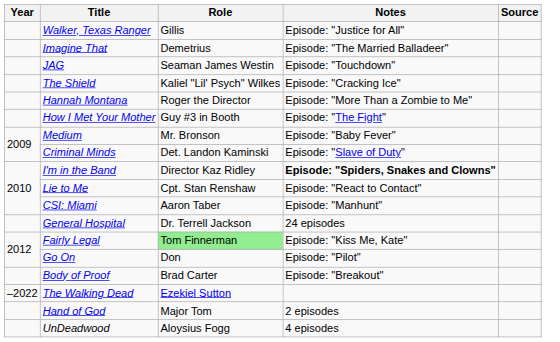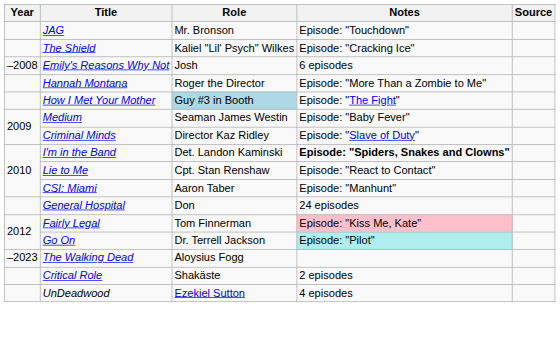 <table class="wikitable sortable plainrowheaders">
 <tr>
 <th scope="col">Year</th>
 <th scope="col">Title</th>
 <th scope="col">Role</th>
 <th class="unsortable" scope="col">Notes</th>
 <th class="unsortable" scope="col">Source</th>
 </tr>
 <tr>
 <td></td>
-<td><em><a href='#'>Walker, Texas Ranger</a></em></td>
-<td>Gillis</td>
-<td>Episode: "Justice for All"</td>
-<td></td>
-</tr>
-<tr>
-<td></td>
-<td><em><a href='#'>Imagine That</a></em></td>
-<td>Demetrius</td>
-<td>Episode: "The Married Balladeer"</td>
-<td></td>
-</tr>
-<tr>
-<td></td>
 <td><em><a href='#'>JAG</a></em></td>
-<td>Seaman James Westin</td>
+<td>Mr. Bronson</td>
 <td>Episode: "Touchdown"</td>
 <td></td>
 </tr>
 <tr>
 <td></td>
 <td><em><a href='#'>The Shield</a></em></td>
 <td>Kaliel "Lil' Psych" Wilkes</td>
 <td>Episode: "Cracking Ice"</td>
+<td></td>
+</tr>
+<tr>
+<td>–2008</td>
+<td><em><a href='#'>Emily's Reasons Why Not</a></em></td>
+<td>Josh</td>
+<td>6 episodes</td>
 <td></td>
 </tr>
 <tr>
 <td></td>
 <td><em><a href='#'>Hannah Montana</a></em></td>
 <td>Roger the Director</td>
 <td>Episode: "More Than a Zombie to Me"</td>
 <td></td>
 </tr>
 <tr>
 <td></td>
 <td><em><a href='#'>How I Met Your Mother</a></em></td>
-<td>Guy #3 in Booth</td>
+<td style="background: lightblue;">Guy #3 in Booth</td>
 <td>Episode: "<a href='#'>The Fight</a>"</td>
 <td></td>
 </tr>
 <tr>
 <td rowspan=2>2009</td>
 <td><em><a href='#'>Medium</a></em></td>
-<td>Mr. Bronson</td>
+<td>Seaman James Westin</td>
 <td>Episode: "Baby Fever"</td>
 <td></td>
 </tr>
 <tr>
 <td><em><a href='#'>Criminal Minds</a></em></td>
-<td>Det. Landon Kaminski</td>
+<td>Director Kaz Ridley</td>
 <td>Episode: "<a href='#'>Slave of Duty</a>"</td>
 <td></td>
 </tr>
 <tr>
 <td rowspan=3>2010</td>
 <td><em><a href='#'>I'm in the Band</a></em></td>
-<td>Director Kaz Ridley</td>
+<td>Det. Landon Kaminski</td>
 <td><strong>Episode: "Spiders, Snakes and Clowns"</strong></td>
 <td></td>
 </tr>
 <tr>
 <td><em><a href='#'>Lie to Me</a></em></td>
 <td>Cpt. Stan Renshaw</td>
 <td>Episode: "React to Contact"</td>
 <td></td>
 </tr>
 <tr>
 <td><em><a href='#'>CSI: Miami</a></em></td>
 <td>Aaron Taber</td>
 <td>Episode: "Manhunt"</td>
 <td></td>
 </tr>
 <tr>
 <td></td>
 <td><em><a href='#'>General Hospital</a></em></td>
-<td>Dr. Terrell Jackson</td>
+<td>Don</td>
 <td>24 episodes</td>
 <td></td>
 </tr>
 <tr>
 <td rowspan=2>2012</td>
 <td><em><a href='#'>Fairly Legal</a></em></td>
-<td style="background: lightgreen;">Tom Finnerman</td>
-<td>Episode: "Kiss Me, Kate"</td>
+<td>Tom Finnerman</td>
+<td style="background: pink;">Episode: "Kiss Me, Kate"</td>
 <td></td>
 </tr>
 <tr>
 <td><em><a href='#'>Go On</a></em></td>
-<td>Don</td>
-<td>Episode: "Pilot"</td>
+<td>Dr. Terrell Jackson</td>
+<td style="background: paleturquoise;">Episode: "Pilot"</td>
 <td></td>
 </tr>
 <tr>
-<td></td>
-<td><em><a href='#'>Body of Proof</a></em></td>
-<td>Brad Carter</td>
-<td>Episode: "Breakout"</td>
-<td></td>
-</tr>
-<tr>
-<td>–2022</td>
+<td>–2023</td>
 <td><em><a href='#'>The Walking Dead</a></em></td>
-<td><a href='#'>Ezekiel Sutton</a></td>
+<td>Aloysius Fogg</td>
 <td></td>
 <td></td>
 </tr>
 <tr>
 <td></td>
-<td><em><a href='#'>Hand of God</a></em></td>
-<td>Major Tom</td>
+<td><em><a href='#'>Critical Role</a></em></td>
+<td>Shakäste</td>
 <td>2 episodes</td>
 <td></td>
 </tr>
 <tr>
 <td></td>
 <td><em>UnDeadwood</em></td>
-<td>Aloysius Fogg</td>
+<td><a href='#'>Ezekiel Sutton</a></td>
 <td>4 episodes</td>
 <td></td>
 </tr>
 </table>
